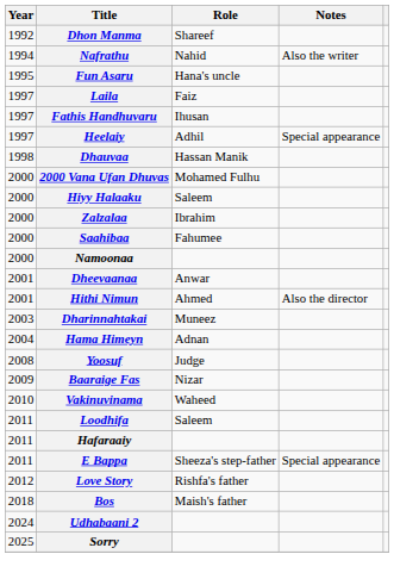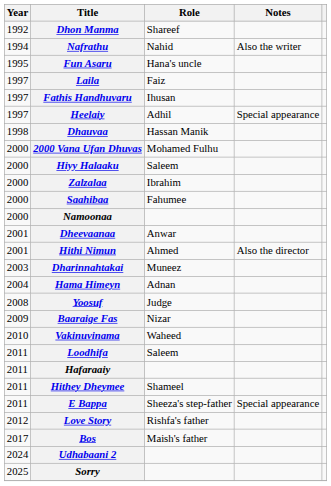 <table class="wikitable sortable plainrowheaders">
 <tr style="background:#ccc; text-align:center;">
 <th scope="col">Year</th>
 <th scope="col">Title</th>
 <th scope="col">Role</th>
 <th scope="col">Notes</th>
 <th scope="col" class="unsortable"></th>
 </tr>
 <tr>
 <td>1992</td>
 <th scope="row"><em><a href='#'>Dhon Manma</a></em></th>
 <td>Shareef</td>
 <td></td>
 <td style="text-align: center;"></td>
 </tr>
 <tr>
 <td>1994</td>
 <th scope="row"><em><a href='#'>Nafrathu</a></em></th>
 <td>Nahid</td>
 <td>Also the writer</td>
 <td style="text-align: center;"></td>
 </tr>
 <tr>
 <td>1995</td>
 <th scope="row"><em><a href='#'>Fun Asaru</a></em></th>
 <td>Hana's uncle</td>
 <td></td>
 <td style="text-align: center;"></td>
 </tr>
 <tr>
 <td>1997</td>
 <th scope="row"><em><a href='#'>Laila</a></em></th>
 <td>Faiz</td>
 <td></td>
 <td style="text-align: center;"></td>
 </tr>
 <tr>
 <td>1997</td>
 <th scope="row"><em><a href='#'>Fathis Handhuvaru</a></em></th>
 <td>Ihusan</td>
 <td></td>
 <td style="text-align: center;"></td>
 </tr>
 <tr>
 <td>1997</td>
 <th scope="row"><em><a href='#'>Heelaiy</a></em></th>
 <td>Adhil</td>
 <td>Special appearance</td>
 <td style="text-align: center;"></td>
 </tr>
 <tr>
 <td>1998</td>
 <th scope="row"><em><a href='#'>Dhauvaa</a></em></th>
 <td>Hassan Manik</td>
 <td></td>
 <td style="text-align: center;"></td>
 </tr>
 <tr>
 <td>2000</td>
 <th scope="row"><em><a href='#'>2000 Vana Ufan Dhuvas</a></em></th>
 <td>Mohamed Fulhu</td>
 <td></td>
 <td style="text-align: center;"></td>
 </tr>
 <tr>
 <td>2000</td>
 <th scope="row"><em><a href='#'>Hiyy Halaaku</a></em></th>
 <td>Saleem</td>
 <td></td>
 <td style="text-align: center;"></td>
 </tr>
 <tr>
 <td>2000</td>
 <th scope="row"><em><a href='#'>Zalzalaa</a></em></th>
 <td>Ibrahim</td>
 <td></td>
 <td style="text-align: center;"></td>
 </tr>
 <tr>
 <td>2000</td>
 <th scope="row"><em><a href='#'>Saahibaa</a></em></th>
 <td>Fahumee</td>
 <td></td>
 <td style="text-align: center;"></td>
 </tr>
 <tr>
 <td>2000</td>
 <th scope="row"><em>Namoonaa</em></th>
 <td></td>
 <td></td>
 <td></td>
 </tr>
 <tr>
 <td>2001</td>
 <th scope="row"><em><a href='#'>Dheevaanaa</a></em></th>
 <td>Anwar</td>
 <td></td>
 <td style="text-align: center;"></td>
 </tr>
 <tr>
 <td>2001</td>
 <th scope="row"><em><a href='#'>Hithi Nimun</a></em></th>
 <td>Ahmed</td>
 <td>Also the director</td>
 <td style="text-align: center;"></td>
 </tr>
 <tr>
 <td>2003</td>
 <th scope="row"><em><a href='#'>Dharinnahtakai</a></em></th>
 <td>Muneez</td>
 <td></td>
 <td style="text-align: center;"></td>
 </tr>
 <tr>
 <td>2004</td>
 <th scope="row"><em><a href='#'>Hama Himeyn</a></em></th>
 <td>Adnan</td>
 <td></td>
 <td style="text-align: center;"></td>
 </tr>
 <tr>
 <td>2008</td>
 <th scope="row"><em><a href='#'>Yoosuf</a></em></th>
 <td>Judge</td>
 <td></td>
 <td style="text-align: center;"></td>
 </tr>
 <tr>
 <td>2009</td>
 <th scope="row"><em><a href='#'>Baaraige Fas</a></em></th>
 <td>Nizar</td>
 <td></td>
 <td style="text-align: center;"></td>
 </tr>
 <tr>
 <td>2010</td>
 <th scope="row"><em><a href='#'>Vakinuvinama</a></em></th>
 <td>Waheed</td>
 <td></td>
 <td style="text-align: center;"></td>
 </tr>
 <tr>
 <td>2011</td>
 <th scope="row"><em><a href='#'>Loodhifa</a></em></th>
 <td>Saleem</td>
 <td></td>
 <td style="text-align: center;"></td>
 </tr>
 <tr>
 <td>2011</td>
 <th scope="row"><em>Hafaraaiy</em></th>
 <td></td>
 <td></td>
 <td></td>
 </tr>
 <tr>
 <td>2011</td>
+<th scope="row"><em><a href='#'>Hithey Dheymee</a></em></th>
+<td>Shameel</td>
+<td></td>
+<td style="text-align: center;"></td>
+</tr>
+<tr>
+<td>2011</td>
 <th scope="row"><em><a href='#'>E Bappa</a></em></th>
 <td>Sheeza's step-father</td>
 <td>Special appearance</td>
 <td style="text-align: center;"></td>
 </tr>
 <tr>
 <td>2012</td>
 <th scope="row"><em><a href='#'>Love Story</a></em></th>
 <td>Rishfa's father</td>
 <td></td>
 <td style="text-align: center;"></td>
 </tr>
 <tr>
-<td>2018</td>
+<td>2017</td>
 <th scope="row"><a href='#'><em>Bos</em></a></th>
 <td>Maish's father</td>
 <td></td>
 <td style="text-align: center;"></td>
 </tr>
 <tr>
 <td>2024</td>
 <th scope="row"><em><a href='#'>Udhabaani 2</a></em></th>
 <td></td>
 <td></td>
 <td style="text-align:center;"></td>
 </tr>
 <tr>
 <td>2025</td>
 <th scope="row"><em>Sorry</em></th>
 <td></td>
 <td></td>
 <td></td>
 </tr>
 <tr>
 </tr>
 </table>
